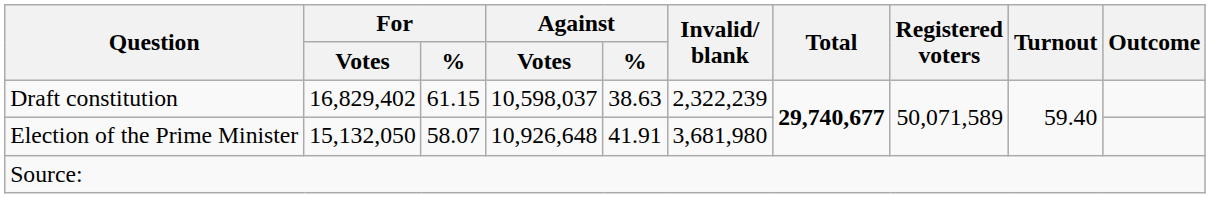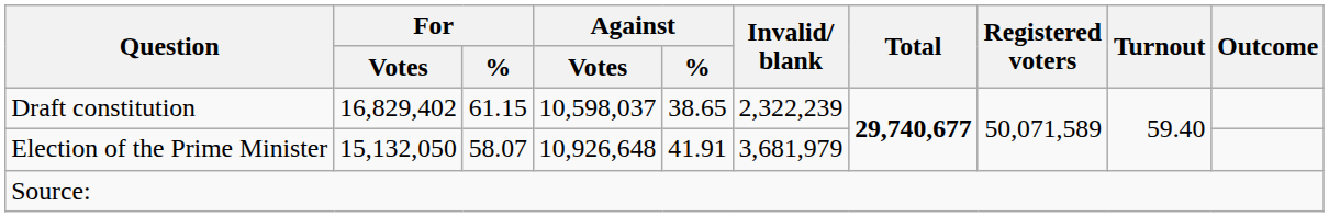 <table class=wikitable style=text-align:right>
 <tr>
 <th rowspan=2>Question</th>
 <th colspan=2>For</th>
 <th colspan=2>Against</th>
 <th rowspan=2>Invalid/<br>blank</th>
 <th rowspan=2>Total</th>
 <th rowspan=2>Registered<br>voters</th>
 <th rowspan=2>Turnout</th>
 <th rowspan=2>Outcome</th>
 </tr>
 <tr>
 <th>Votes</th>
 <th>%</th>
 <th>Votes</th>
 <th>%</th>
 </tr>
 <tr>
 <td align=left>Draft constitution</td>
 <td>16,829,402</td>
 <td>61.15</td>
 <td>10,598,037</td>
-<td>38.63</td>
+<td>38.65</td>
 <td>2,322,239</td>
 <td rowspan=2><strong>29,740,677</strong></td>
 <td rowspan=2>50,071,589</td>
 <td rowspan=2>59.40</td>
 <td></td>
 </tr>
 <tr>
 <td align=left>Election of the Prime Minister</td>
 <td>15,132,050</td>
 <td>58.07</td>
 <td>10,926,648</td>
 <td>41.91</td>
-<td>3,681,980</td>
+<td>3,681,979</td>
 <td></td>
 </tr>
 <tr>
 <td colspan=10 align=left>Source: </td>
 </tr>
 </table>
